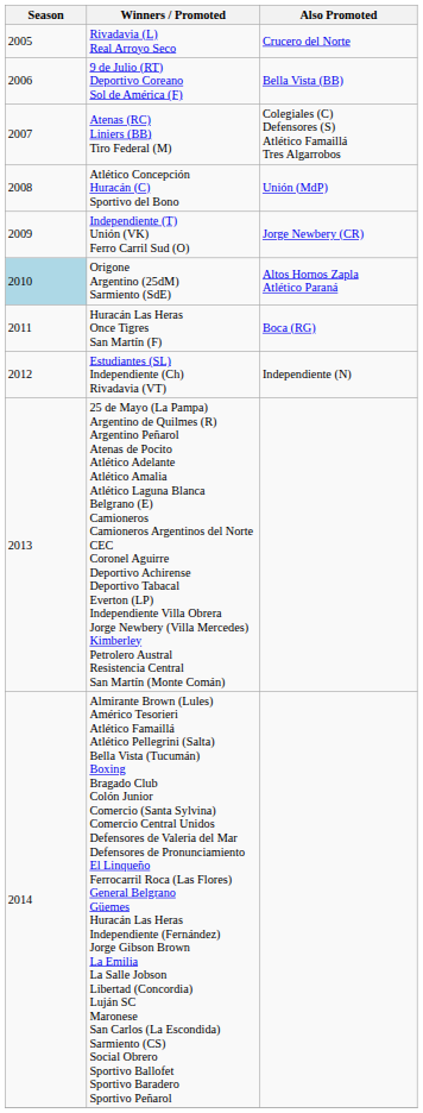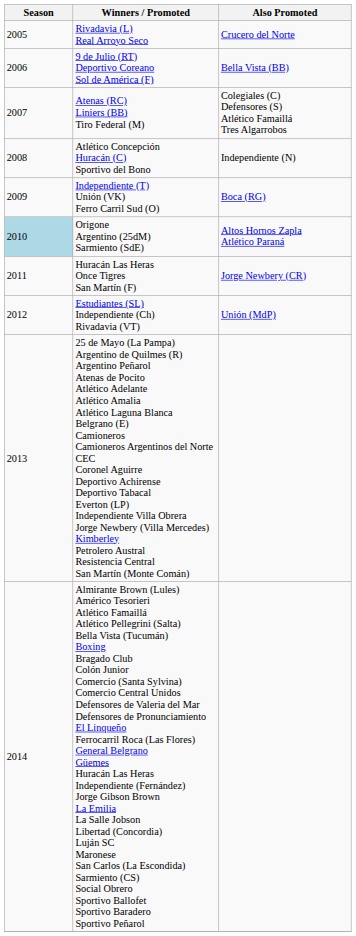 <table class="wikitable">
 <tr>
 <th width="100">Season</th>
 <th width="220">Winners / Promoted</th>
 <th width="200">Also Promoted</th>
 </tr>
 <tr>
 <td>2005</td>
 <td><a href='#'>Rivadavia (L)</a> <br> <a href='#'>Real Arroyo Seco</a></td>
 <td><a href='#'>Crucero del Norte</a></td>
 </tr>
 <tr>
 <td>2006</td>
 <td><a href='#'>9 de Julio (RT)</a><br><a href='#'>Deportivo Coreano</a> <br><a href='#'>Sol de América (F)</a></td>
 <td><a href='#'>Bella Vista (BB)</a></td>
 </tr>
 <tr>
 <td>2007</td>
 <td><a href='#'>Atenas (RC)</a> <br> <a href='#'>Liniers (BB)</a> <br>Tiro Federal (M)</td>
 <td>Colegiales (C) <br> Defensores (S) <br> Atlético Famaillá <br> Tres Algarrobos</td>
 </tr>
 <tr>
 <td>2008</td>
 <td>Atlético Concepción <br><a href='#'>Huracán (C)</a><br>Sportivo del Bono</td>
-<td><a href='#'>Unión (MdP)</a></td>
+<td>Independiente (N)</td>
 </tr>
 <tr>
 <td>2009</td>
 <td><a href='#'>Independiente (T)</a> <br> Unión (VK) <br> Ferro Carril Sud (O)</td>
-<td><a href='#'>Jorge Newbery (CR)</a></td>
+<td><a href='#'>Boca (RG)</a></td>
 </tr>
 <tr>
 <td style="background: lightblue;">2010</td>
 <td>Origone <br> Argentino (25dM) <br> Sarmiento (SdE)</td>
 <td><a href='#'>Altos Hornos Zapla</a> <br> <a href='#'>Atlético Paraná</a></td>
 </tr>
 <tr>
 <td>2011</td>
 <td>Huracán Las Heras <br> Once Tigres <br> San Martín (F)</td>
-<td><a href='#'>Boca (RG)</a></td>
+<td><a href='#'>Jorge Newbery (CR)</a></td>
 </tr>
 <tr>
 <td>2012</td>
 <td><a href='#'>Estudiantes (SL)</a> <br> Independiente (Ch) <br> Rivadavia (VT)</td>
-<td>Independiente (N)</td>
+<td><a href='#'>Unión (MdP)</a></td>
 </tr>
 <tr>
 <td>2013</td>
 <td>25 de Mayo (La Pampa)<br>Argentino de Quilmes (R)<br>Argentino Peñarol <br>Atenas de Pocito<br> Atlético Adelante<br>Atlético Amalia <br> Atlético Laguna Blanca<br> Belgrano (E)<br>Camioneros <br>Camioneros Argentinos del Norte <br> CEC<br> Coronel Aguirre<br>Deportivo Achirense<br>Deportivo Tabacal <br>Everton (LP)<br>Independiente Villa Obrera<br>Jorge Newbery (Villa Mercedes)<br><a href='#'>Kimberley</a><br>Petrolero Austral<br>Resistencia Central<br>San Martín (Monte Comán)</td>
 <td></td>
 </tr>
 <tr>
 <td>2014</td>
 <td>Almirante Brown (Lules)<br>Américo Tesorieri<br>Atlético Famaillá<br>Atlético Pellegrini (Salta)<br>Bella Vista (Tucumán)<br><a href='#'>Boxing</a><br>Bragado Club<br>Colón Junior<br>Comercio (Santa Sylvina)<br>Comercio Central Unidos<br>Defensores de Valeria del Mar<br>Defensores de Pronunciamiento<br><a href='#'>El Linqueño</a><br>Ferrocarril Roca (Las Flores)<br><a href='#'>General Belgrano</a><br> <a href='#'>Güemes</a> <br>Huracán Las Heras<br>Independiente (Fernández)<br>Jorge Gibson Brown<br><a href='#'>La Emilia</a><br>La Salle Jobson<br>Libertad (Concordia)<br>Luján SC<br>Maronese<br>San Carlos (La Escondida)<br>Sarmiento (CS)<br>Social Obrero<br>Sportivo Ballofet<br>Sportivo Baradero<br>Sportivo Peñarol</td>
 <td></td>
 </tr>
 <tr>
 </tr>
 </table>
